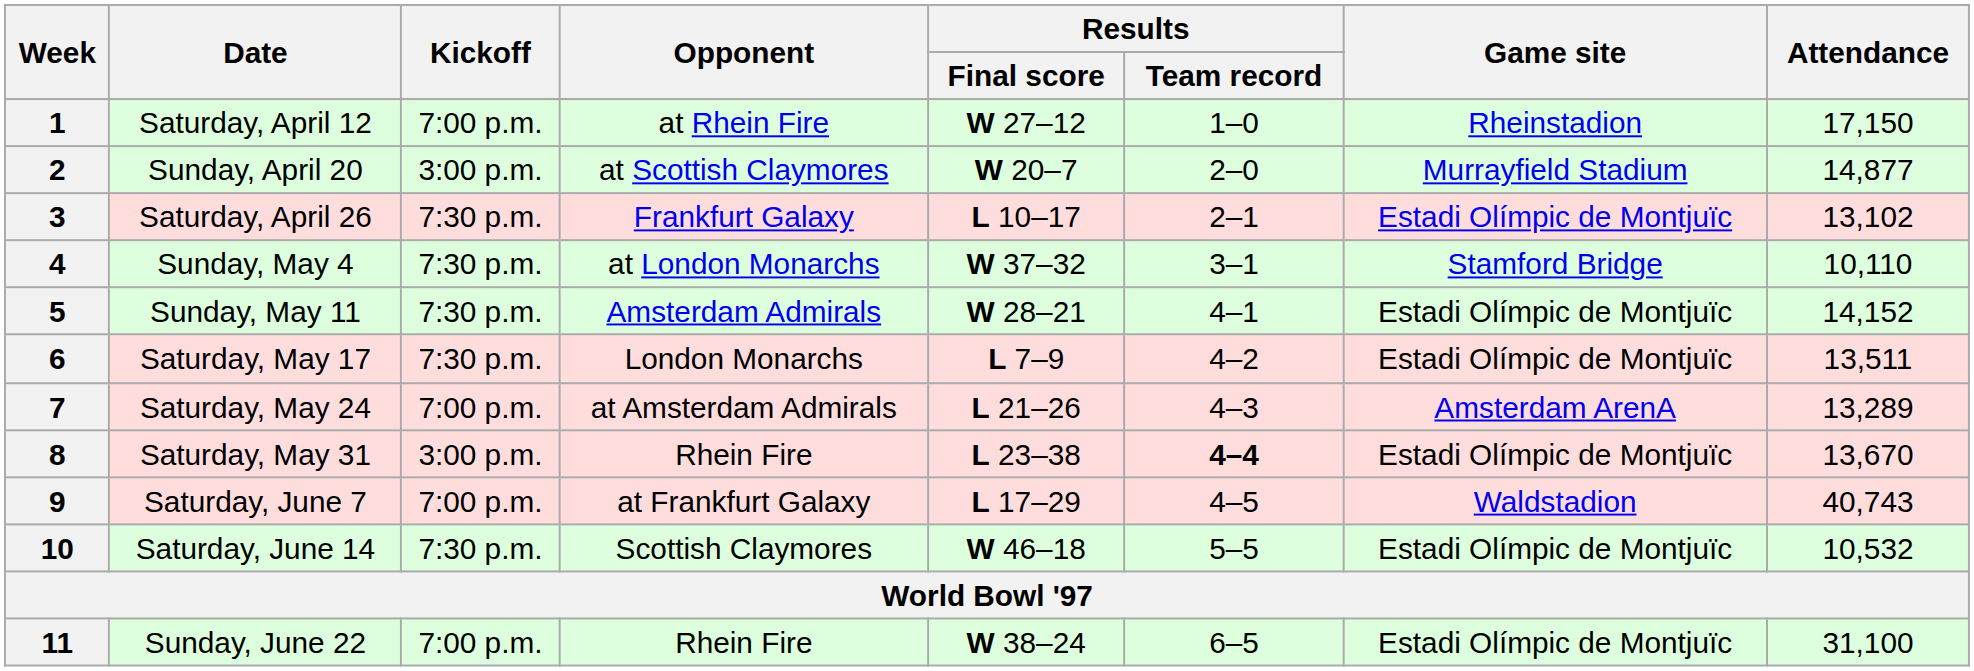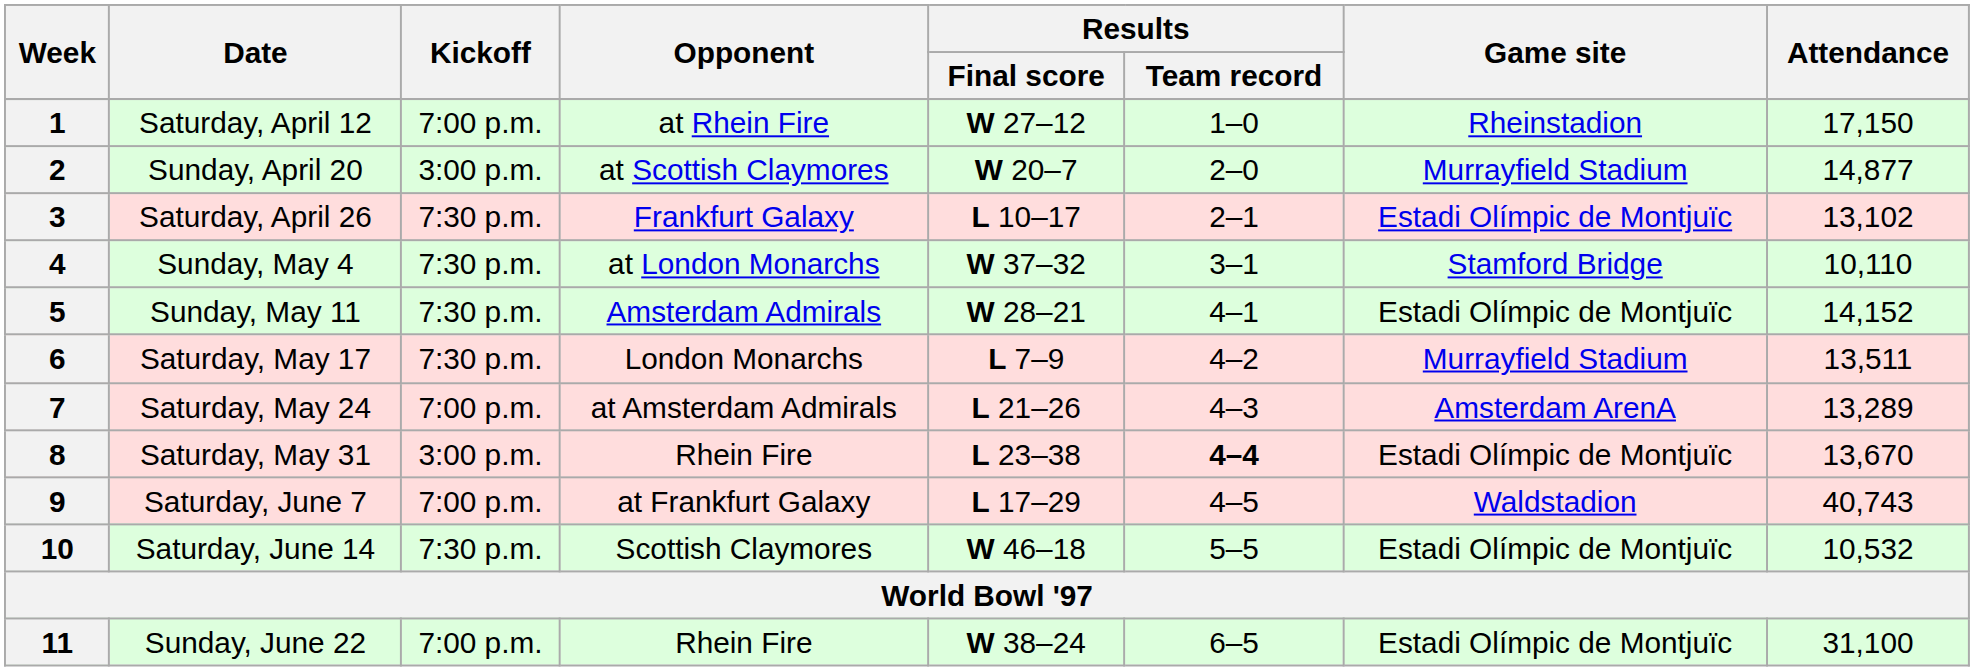 <table class="wikitable" style="font-size:95%; text-align:center; width:66em">
 <tr>
 <th rowspan="2">Week</th>
 <th rowspan="2">Date</th>
 <th rowspan="2">Kickoff </th>
 <th rowspan="2">Opponent</th>
 <th colspan="2">Results</th>
 <th rowspan="2">Game site</th>
 <th rowspan="2">Attendance</th>
 </tr>
 <tr>
 <th>Final score</th>
 <th>Team record</th>
 </tr>
 <tr>
 </tr>
 <tr bgcolor="#DDFFDD">
 <th>1</th>
 <td>Saturday, April 12</td>
 <td>7:00 p.m.</td>
 <td>at <a href='#'>Rhein Fire</a></td>
 <td><strong>W</strong> 27–12</td>
 <td>1–0</td>
 <td><a href='#'>Rheinstadion</a></td>
 <td>17,150</td>
 </tr>
 <tr bgcolor="#DDFFDD">
 <th>2</th>
 <td>Sunday, April 20</td>
 <td>3:00 p.m.</td>
 <td>at <a href='#'>Scottish Claymores</a></td>
 <td><strong>W</strong> 20–7</td>
 <td>2–0</td>
 <td><a href='#'>Murrayfield Stadium</a></td>
 <td>14,877</td>
 </tr>
 <tr bgcolor="#FFDDDD">
 <th>3</th>
 <td>Saturday, April 26</td>
 <td>7:30 p.m.</td>
 <td><a href='#'>Frankfurt Galaxy</a></td>
 <td><strong>L</strong> 10–17</td>
 <td>2–1</td>
 <td><a href='#'>Estadi Olímpic de Montjuïc</a></td>
 <td>13,102</td>
 </tr>
 <tr bgcolor="#DDFFDD">
 <th>4</th>
 <td>Sunday, May 4</td>
 <td>7:30 p.m.</td>
 <td>at <a href='#'>London Monarchs</a></td>
 <td><strong>W</strong> 37–32</td>
 <td>3–1</td>
 <td><a href='#'>Stamford Bridge</a></td>
 <td>10,110</td>
 </tr>
 <tr bgcolor="#DDFFDD">
 <th>5</th>
 <td>Sunday, May 11</td>
 <td>7:30 p.m.</td>
 <td><a href='#'>Amsterdam Admirals</a></td>
 <td><strong>W</strong> 28–21</td>
 <td>4–1</td>
 <td>Estadi Olímpic de Montjuïc</td>
 <td>14,152</td>
 </tr>
 <tr bgcolor="#FFDDDD">
 <th>6</th>
 <td>Saturday, May 17</td>
 <td>7:30 p.m.</td>
 <td>London Monarchs</td>
 <td><strong>L</strong> 7–9</td>
 <td>4–2</td>
-<td>Estadi Olímpic de Montjuïc</td>
+<td><a href='#'>Murrayfield Stadium</a></td>
 <td>13,511</td>
 </tr>
 <tr bgcolor="#FFDDDD">
 <th>7</th>
 <td>Saturday, May 24</td>
 <td>7:00 p.m.</td>
 <td>at Amsterdam Admirals</td>
 <td><strong>L</strong> 21–26</td>
 <td>4–3</td>
 <td><a href='#'>Amsterdam ArenA</a></td>
 <td>13,289</td>
 </tr>
 <tr bgcolor="#FFDDDD">
 <th>8</th>
 <td>Saturday, May 31</td>
 <td>3:00 p.m.</td>
 <td>Rhein Fire</td>
 <td><strong>L</strong> 23–38</td>
 <td><strong>4–4</strong></td>
 <td>Estadi Olímpic de Montjuïc</td>
 <td>13,670</td>
 </tr>
 <tr bgcolor="#FFDDDD">
 <th>9</th>
 <td>Saturday, June 7</td>
 <td>7:00 p.m.</td>
 <td>at Frankfurt Galaxy</td>
 <td><strong>L</strong> 17–29</td>
 <td>4–5</td>
 <td><a href='#'>Waldstadion</a></td>
 <td>40,743</td>
 </tr>
 <tr bgcolor="#DDFFDD">
 <th>10</th>
 <td>Saturday, June 14</td>
 <td>7:30 p.m.</td>
 <td>Scottish Claymores</td>
 <td><strong>W</strong> 46–18</td>
 <td>5–5</td>
 <td>Estadi Olímpic de Montjuïc</td>
 <td>10,532</td>
 </tr>
 <tr>
 <th colspan=8>World Bowl '97</th>
 </tr>
 <tr bgcolor="#DDFFDD">
 <th>11</th>
 <td>Sunday, June 22</td>
 <td>7:00 p.m.</td>
 <td>Rhein Fire</td>
 <td><strong>W</strong> 38–24</td>
 <td>6–5</td>
 <td>Estadi Olímpic de Montjuïc</td>
 <td>31,100</td>
 </tr>
 </table>
